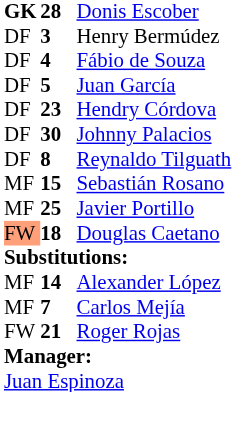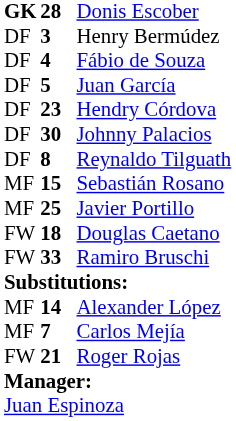 <table style = "font-size: 90%" cellspacing = "0" cellpadding = "0">
 <tr>
 <td colspan = 4></td>
 </tr>
 <tr>
 <th style="width:25px;"></th>
 <th style="width:25px;"></th>
 </tr>
 <tr>
 <td><strong>GK</strong></td>
 <td><strong>28</strong></td>
 <td> <a href='#'>Donis Escober</a></td>
 </tr>
 <tr>
 <td>DF</td>
 <td><strong>3</strong></td>
 <td> Henry Bermúdez</td>
 </tr>
 <tr>
 <td>DF</td>
 <td><strong>4</strong></td>
 <td> <a href='#'>Fábio de Souza</a></td>
 <td></td>
 <td></td>
 </tr>
 <tr>
 <td>DF</td>
 <td><strong>5</strong></td>
 <td> <a href='#'>Juan García</a></td>
 <td></td>
 <td></td>
 </tr>
 <tr>
 <td>DF</td>
 <td><strong>23</strong></td>
 <td> <a href='#'>Hendry Córdova</a></td>
 </tr>
 <tr>
 <td>DF</td>
 <td><strong>30</strong></td>
 <td> <a href='#'>Johnny Palacios</a></td>
 </tr>
 <tr>
 <td>DF</td>
 <td><strong>8</strong></td>
 <td> <a href='#'>Reynaldo Tilguath</a></td>
 <td></td>
 <td></td>
 </tr>
 <tr>
 <td>MF</td>
 <td><strong>15</strong></td>
 <td> <a href='#'>Sebastián Rosano</a></td>
 <td></td>
 <td></td>
 </tr>
 <tr>
 <td>MF</td>
 <td><strong>25</strong></td>
 <td> <a href='#'>Javier Portillo</a></td>
 </tr>
 <tr>
-<td style="background: lightsalmon;">FW</td>
+<td>FW</td>
 <td><strong>18</strong></td>
 <td> <a href='#'>Douglas Caetano</a></td>
+</tr>
+<tr>
+<td>FW</td>
+<td><strong>33</strong></td>
+<td> <a href='#'>Ramiro Bruschi</a></td>
+<td></td>
+<td></td>
+<td></td>
+<td></td>
 </tr>
 <tr>
 <td colspan = 3><strong>Substitutions:</strong></td>
 </tr>
 <tr>
 <td>MF</td>
 <td><strong>14</strong></td>
 <td> <a href='#'>Alexander López</a></td>
 <td></td>
 <td></td>
 </tr>
 <tr>
 <td>MF</td>
 <td><strong>7</strong></td>
 <td> <a href='#'>Carlos Mejía</a></td>
 <td></td>
 <td></td>
 </tr>
 <tr>
 <td>FW</td>
 <td><strong>21</strong></td>
 <td> <a href='#'>Roger Rojas</a></td>
 <td></td>
 <td></td>
 </tr>
 <tr>
 <td colspan = 3><strong>Manager:</strong></td>
 </tr>
 <tr>
 <td colspan = 3> <a href='#'>Juan Espinoza</a></td>
 </tr>
 </table>
